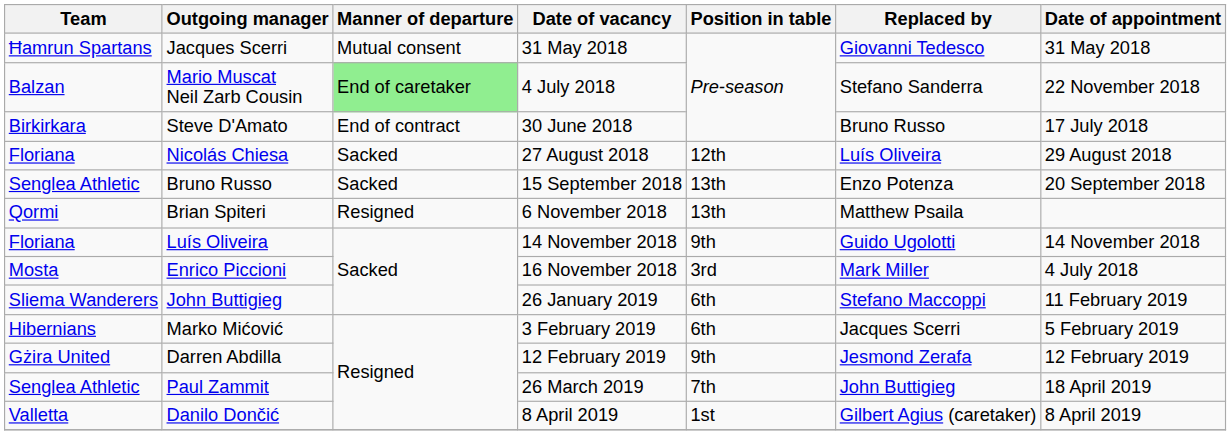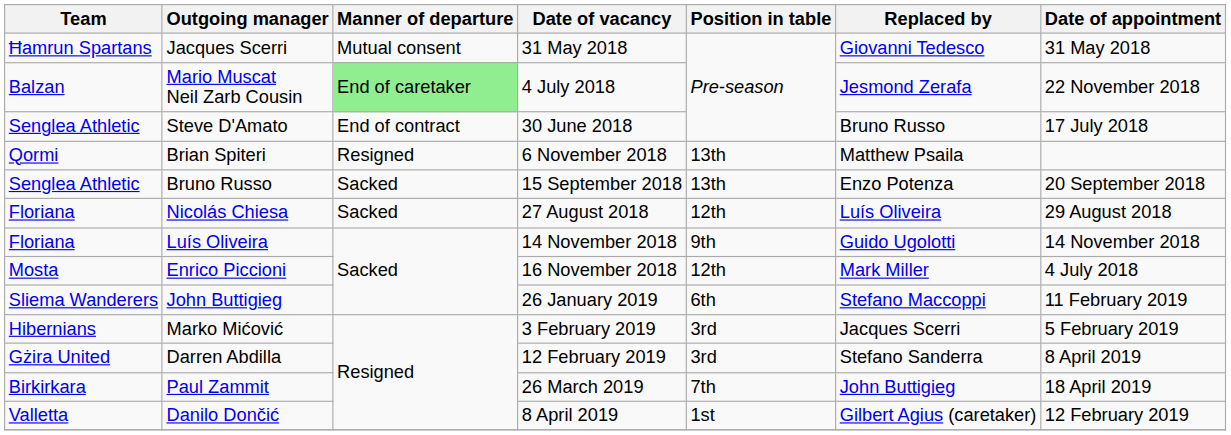 <table class="wikitable sortable">
 <tr>
 <th>Team</th>
 <th>Outgoing manager</th>
 <th>Manner of departure</th>
 <th>Date of vacancy</th>
 <th>Position in table</th>
 <th>Replaced by</th>
 <th>Date of appointment</th>
 </tr>
 <tr>
 <td><a href='#'>Ħamrun Spartans</a></td>
 <td> Jacques Scerri</td>
 <td>Mutual consent</td>
 <td>31 May 2018</td>
 <td rowspan="3"><em>Pre-season</em></td>
 <td> <a href='#'>Giovanni Tedesco</a></td>
 <td>31 May 2018</td>
 </tr>
 <tr>
 <td><a href='#'>Balzan</a></td>
 <td> <a href='#'>Mario Muscat</a><br> Neil Zarb Cousin</td>
 <td style="background: lightgreen;">End of caretaker</td>
 <td>4 July 2018</td>
-<td> Stefano Sanderra</td>
+<td> <a href='#'>Jesmond Zerafa</a></td>
 <td>22 November 2018</td>
 </tr>
 <tr>
-<td><a href='#'>Birkirkara</a></td>
+<td><a href='#'>Senglea Athletic</a></td>
 <td> Steve D'Amato</td>
 <td>End of contract</td>
 <td>30 June 2018</td>
 <td> Bruno Russo</td>
 <td>17 July 2018</td>
 </tr>
 <tr>
-<td><a href='#'>Floriana</a></td>
-<td> <a href='#'>Nicolás Chiesa</a></td>
-<td>Sacked</td>
-<td>27 August 2018</td>
-<td>12th</td>
-<td>  <a href='#'>Luís Oliveira</a></td>
-<td>29 August 2018</td>
+<td><a href='#'>Qormi</a></td>
+<td> Brian Spiteri</td>
+<td>Resigned</td>
+<td>6 November 2018</td>
+<td>13th</td>
+<td> Matthew Psaila</td>
+<td></td>
 </tr>
 <tr>
 <td><a href='#'>Senglea Athletic</a></td>
 <td> Bruno Russo</td>
 <td>Sacked</td>
 <td>15 September 2018</td>
 <td>13th</td>
 <td> Enzo Potenza</td>
 <td>20 September 2018</td>
 </tr>
 <tr>
-<td><a href='#'>Qormi</a></td>
-<td> Brian Spiteri</td>
-<td>Resigned</td>
-<td>6 November 2018</td>
-<td>13th</td>
-<td> Matthew Psaila</td>
-<td></td>
+<td><a href='#'>Floriana</a></td>
+<td> <a href='#'>Nicolás Chiesa</a></td>
+<td>Sacked</td>
+<td>27 August 2018</td>
+<td>12th</td>
+<td>  <a href='#'>Luís Oliveira</a></td>
+<td>29 August 2018</td>
 </tr>
 <tr>
 <td><a href='#'>Floriana</a></td>
 <td> <a href='#'>Luís Oliveira</a></td>
 <td rowspan="3">Sacked</td>
 <td>14 November 2018</td>
 <td>9th</td>
 <td> <a href='#'>Guido Ugolotti</a></td>
 <td>14 November 2018</td>
 </tr>
 <tr>
 <td><a href='#'>Mosta</a></td>
 <td> <a href='#'>Enrico Piccioni</a></td>
 <td>16 November 2018</td>
-<td>3rd</td>
+<td>12th</td>
 <td> <a href='#'>Mark Miller</a></td>
 <td>4 July 2018</td>
 </tr>
 <tr>
 <td><a href='#'>Sliema Wanderers</a></td>
 <td> <a href='#'>John Buttigieg</a></td>
 <td>26 January 2019</td>
 <td>6th</td>
 <td> <a href='#'>Stefano Maccoppi</a></td>
 <td>11 February 2019</td>
 </tr>
 <tr>
 <td><a href='#'>Hibernians</a></td>
 <td> Marko Mićović</td>
 <td rowspan="4">Resigned</td>
 <td>3 February 2019</td>
-<td>6th</td>
+<td>3rd</td>
 <td> Jacques Scerri</td>
 <td>5 February 2019</td>
 </tr>
 <tr>
 <td><a href='#'>Gżira United</a></td>
 <td> Darren Abdilla</td>
 <td>12 February 2019</td>
-<td>9th</td>
-<td> <a href='#'>Jesmond Zerafa</a></td>
-<td>12 February 2019</td>
+<td>3rd</td>
+<td> Stefano Sanderra</td>
+<td>8 April 2019</td>
 </tr>
 <tr>
-<td><a href='#'>Senglea Athletic</a></td>
+<td><a href='#'>Birkirkara</a></td>
 <td> <a href='#'>Paul Zammit</a></td>
 <td>26 March 2019</td>
 <td>7th</td>
 <td> <a href='#'>John Buttigieg</a></td>
 <td>18 April 2019</td>
 </tr>
 <tr>
 <td><a href='#'>Valletta</a></td>
 <td> <a href='#'>Danilo Dončić</a></td>
 <td>8 April 2019</td>
 <td>1st</td>
 <td> <a href='#'>Gilbert Agius</a> (caretaker)</td>
-<td>8 April 2019</td>
+<td>12 February 2019</td>
 </tr>
 <tr>
 </tr>
 </table>
